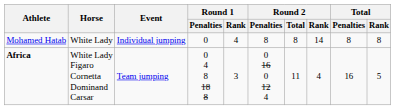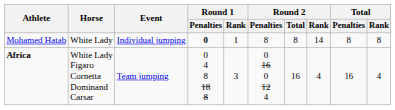 <table class="wikitable" border="1" style="font-size:90%">
 <tr>
 <th rowspan=2>Athlete</th>
 <th rowspan=2>Horse</th>
 <th rowspan=2>Event</th>
 <th colspan=2>Round 1</th>
 <th colspan=3>Round 2</th>
 <th colspan=2>Total</th>
 </tr>
 <tr style="font-size:95%">
 <th>Penalties</th>
 <th>Rank</th>
 <th>Penalties</th>
 <th>Total</th>
 <th>Rank</th>
 <th>Penalties</th>
 <th>Rank</th>
 </tr>
 <tr align=center>
 <td align=left><a href='#'>Mohamed Hatab</a></td>
 <td align=left>White Lady</td>
 <td align=left><a href='#'>Individual jumping</a></td>
-<td>0</td>
-<td>4</td>
+<td><strong>0</strong></td>
+<td>1</td>
 <td>8</td>
 <td>8</td>
 <td>14</td>
 <td>8</td>
 <td>8</td>
 </tr>
 <tr align=center>
 <td align=left><strong>Africa</strong><br><br><br><br><br></td>
 <td align=left valign=bottom>White Lady<br>Figaro<br>Cornetta<br>Dominand<br>Carsar</td>
 <td align=left><a href='#'>Team jumping</a></td>
 <td valign=bottom>0<br>4<br>8<br><s>18</s><br><s>8</s></td>
 <td>3</td>
 <td valign=bottom>0<br><s>16</s><br>0<br><s>12</s><br>4</td>
-<td>11</td>
+<td>16</td>
 <td>4</td>
 <td>16</td>
-<td>5</td>
+<td>4</td>
 </tr>
 </table>
